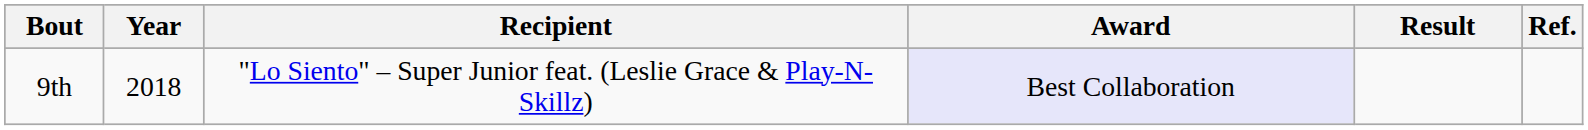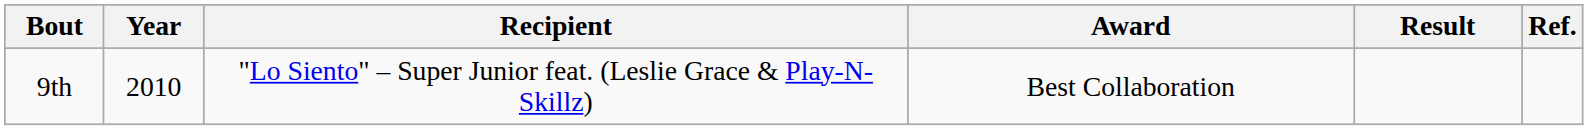 <table class="wikitable">
 <tr>
 <th width="50">Bout</th>
 <th width="50">Year</th>
 <th width="400">Recipient</th>
 <th width="250">Award</th>
 <th width="90">Result</th>
 <th>Ref.</th>
 </tr>
 <tr>
 <td align="center">9th</td>
-<td align="center">2018</td>
+<td align="center">2010</td>
 <td align="center">"<a href='#'>Lo Siento</a>" – Super Junior feat. (Leslie Grace & <a href='#'>Play-N-Skillz</a>)</td>
-<td align="center" style="background: lavender;">Best Collaboration</td>
+<td align="center">Best Collaboration</td>
 <td></td>
 <td></td>
 </tr>
 </table>
